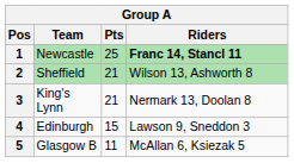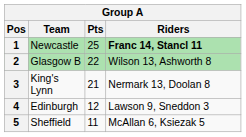 <table class="wikitable">
 <tr>
 <th colspan="4">Group A</th>
 </tr>
 <tr>
 <th width=20>Pos</th>
 <th width=80>Team</th>
 <th width=20>Pts</th>
 <th width=200>Riders</th>
 </tr>
 <tr style="background:#ACE1AF;">
 <th>1</th>
 <td>Newcastle</td>
 <td>25</td>
 <td><strong>Franc 14, Stancl 11</strong></td>
 </tr>
 <tr style="background:#ACE1AF;">
 <th>2</th>
-<td>Sheffield</td>
-<td>21</td>
+<td>Glasgow B</td>
+<td>22</td>
 <td>Wilson 13, Ashworth 8</td>
 </tr>
 <tr>
 <th>3</th>
 <td>King's Lynn</td>
 <td>21</td>
 <td>Nermark 13, Doolan 8</td>
 </tr>
 <tr>
 <th>4</th>
 <td>Edinburgh</td>
-<td>15</td>
+<td>12</td>
 <td>Lawson 9, Sneddon 3</td>
 </tr>
 <tr>
 <th>5</th>
-<td>Glasgow B</td>
+<td>Sheffield</td>
 <td>11</td>
 <td>McAllan 6, Ksiezak 5</td>
 </tr>
 </table>
